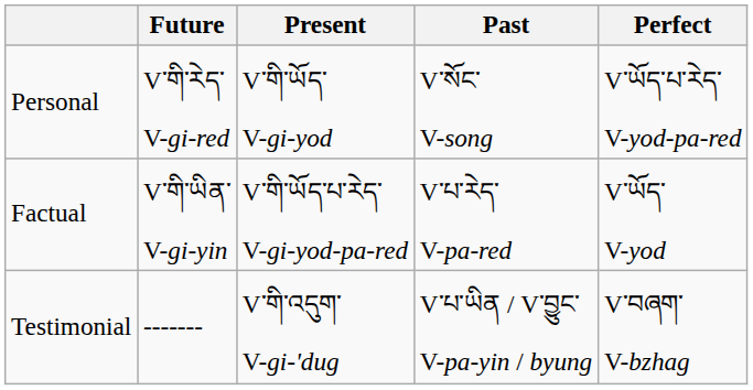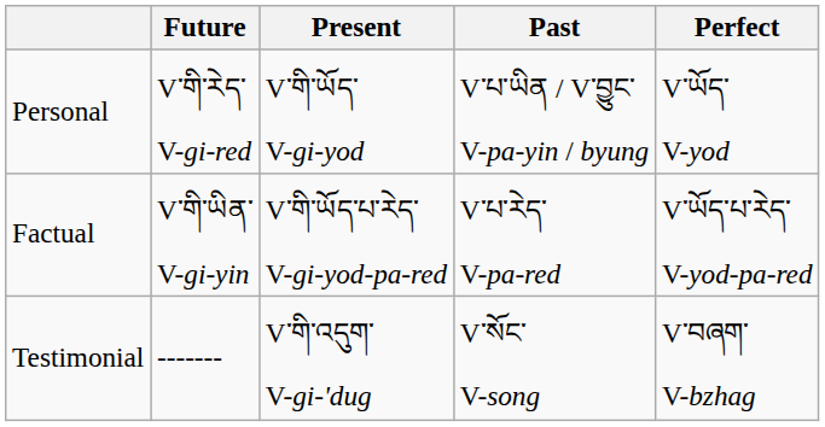 <table class="wikitable">
 <tr>
 <th></th>
 <th>Future</th>
 <th>Present</th>
 <th>Past</th>
 <th>Perfect</th>
 </tr>
 <tr>
 <td>Personal</td>
 <td>V་གི་རེད་ <br> V-<em>gi-red</em></td>
 <td>V་གི་ཡོད་ <br> V-<em>gi-yod</em></td>
-<td>V་སོང་ <br> V-<em>song</em></td>
-<td>V་ཡོད་པ་རེད་ <br> V-<em>yod-pa-red</em></td>
+<td>V་པ་ཡིན / V་བྱུང་ <br> V-<em>pa-yin</em> / <em>byung</em></td>
+<td>V་ཡོད་ <br> V-<em>yod</em></td>
 </tr>
 <tr>
 <td>Factual</td>
 <td>V་གི་ཡིན་ <br> V-<em>gi-yin</em></td>
 <td>V་གི་ཡོད་པ་རེད་ <br> V-<em>gi-yod-pa-red</em></td>
 <td>V་པ་རེད་ <br> V-<em>pa-red</em></td>
-<td>V་ཡོད་ <br> V-<em>yod</em></td>
+<td>V་ཡོད་པ་རེད་ <br> V-<em>yod-pa-red</em></td>
 </tr>
 <tr>
 <td>Testimonial</td>
 <td>-------</td>
 <td>V་གི་འདུག་ <br> V-<em>gi-'dug</em></td>
-<td>V་པ་ཡིན / V་བྱུང་ <br> V-<em>pa-yin</em> / <em>byung</em></td>
+<td>V་སོང་ <br> V-<em>song</em></td>
 <td>V་བཞག་ <br> V-<em>bzhag</em></td>
 </tr>
 </table>
